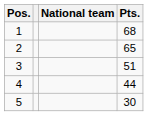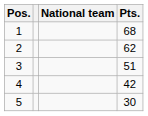 <table class=wikitable>
 <tr>
 <th>Pos.</th>
 <th></th>
 <th>National team</th>
 <th>Pts.</th>
 </tr>
 <tr align=center >
 <td>1</td>
 <td></td>
 <td align=left></td>
 <td>68</td>
 </tr>
 <tr align=center >
 <td>2</td>
 <td></td>
 <td align=left></td>
-<td>65</td>
+<td>62</td>
 </tr>
 <tr align=center >
 <td>3</td>
 <td></td>
 <td align=left></td>
 <td>51</td>
 </tr>
 <tr align=center>
 <td>4</td>
 <td></td>
 <td align=left></td>
-<td>44</td>
+<td>42</td>
 </tr>
 <tr align=center>
 <td>5</td>
 <td></td>
 <td align=left></td>
 <td>30</td>
 </tr>
 </table>
